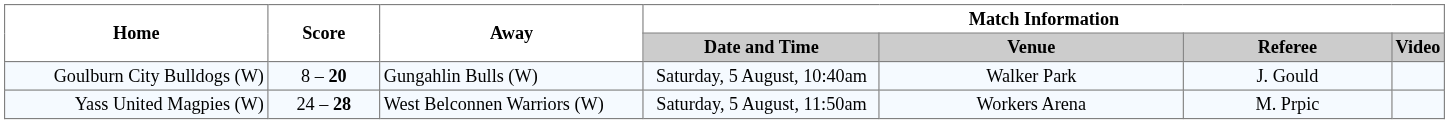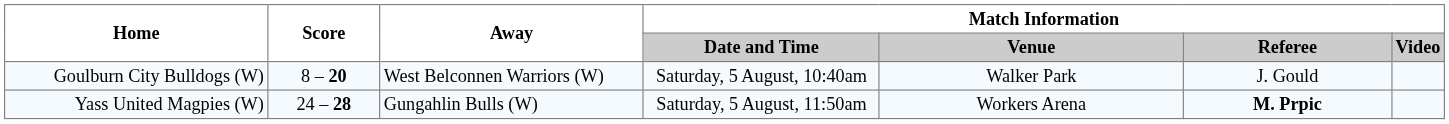 <table border="1" cellpadding="3" cellspacing="0" width="100%" style="border-collapse:collapse;  text-align:center;">
 <tr>
 <th rowspan="2" width="19%">Home</th>
 <th rowspan="2" width="8%">Score</th>
 <th rowspan="2" width="19%">Away</th>
 <th colspan="4">Match Information</th>
 </tr>
 <tr style="background:#CCCCCC">
 <th width="17%">Date and Time</th>
 <th width="22%">Venue</th>
 <th width="50%">Referee</th>
 <th>Video</th>
 </tr>
 <tr style="text-align:center; background:#f5faff;">
 <td align="right">Goulburn City Bulldogs (W) </td>
 <td>8 – <strong>20</strong></td>
-<td align="left"> Gungahlin Bulls (W)</td>
+<td align="left"> West Belconnen Warriors (W)</td>
 <td>Saturday, 5 August, 10:40am</td>
 <td>Walker Park</td>
 <td>J. Gould</td>
 <td></td>
 </tr>
 <tr style="text-align:center; background:#f5faff;">
 <td align="right">Yass United Magpies (W) </td>
 <td>24 – <strong>28</strong></td>
-<td align="left"> West Belconnen Warriors (W)</td>
+<td align="left"> Gungahlin Bulls (W)</td>
 <td>Saturday, 5 August, 11:50am</td>
 <td>Workers Arena</td>
-<td>M. Prpic</td>
+<td><strong>M. Prpic</strong></td>
 <td></td>
 </tr>
 </table>
